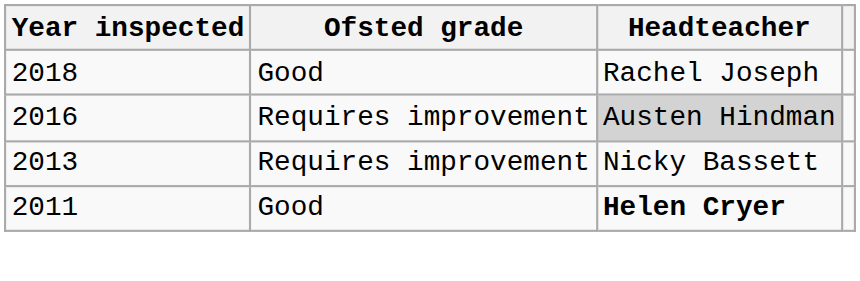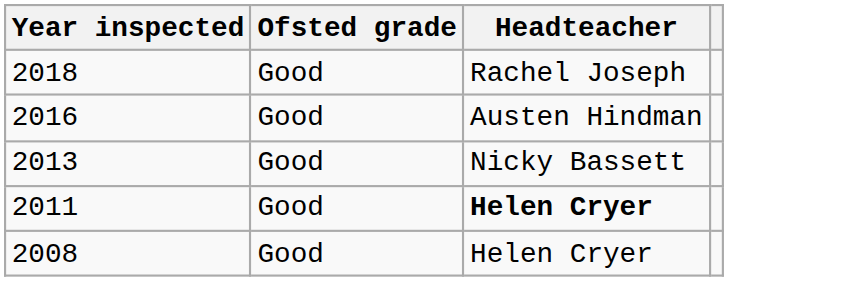 <table class="wikitable sortable">
 <tr>
 <th>Year inspected</th>
 <th>Ofsted grade</th>
 <th>Headteacher</th>
 <th></th>
 </tr>
 <tr>
 <td>2018</td>
 <td>Good</td>
 <td>Rachel Joseph</td>
 <td></td>
 </tr>
 <tr>
 <td>2016</td>
-<td>Requires improvement</td>
-<td style="background: lightgrey;">Austen Hindman</td>
+<td>Good</td>
+<td>Austen Hindman</td>
 <td></td>
 </tr>
 <tr>
 <td>2013</td>
-<td>Requires improvement</td>
+<td>Good</td>
 <td>Nicky Bassett</td>
 <td></td>
 </tr>
 <tr>
 <td>2011</td>
 <td>Good</td>
 <td><strong>Helen Cryer</strong></td>
 <td></td>
 </tr>
+<tr>
+<td>2008</td>
+<td>Good</td>
+<td>Helen Cryer</td>
+<td></td>
+</tr>
 </table>
